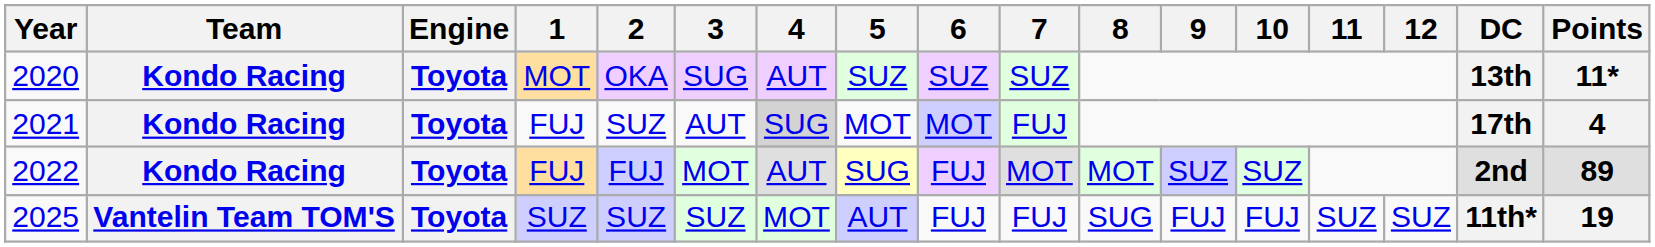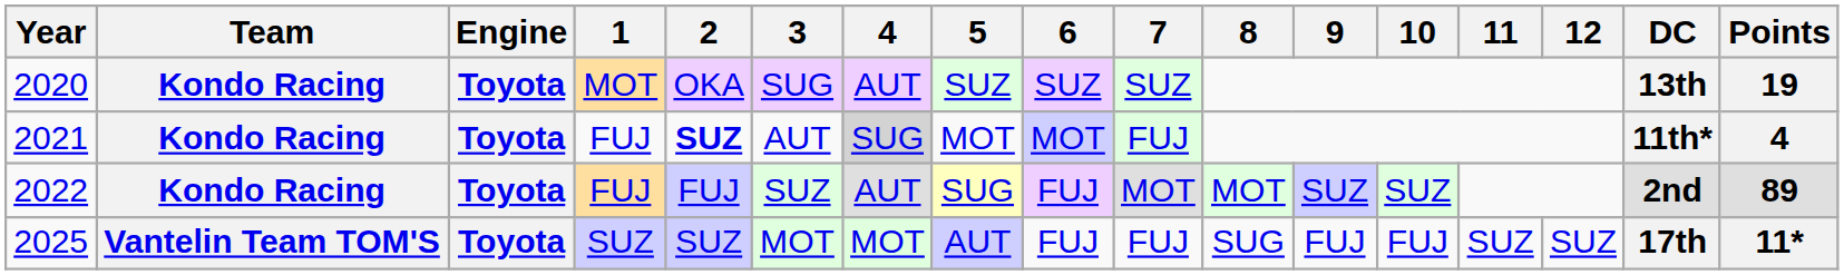 <table class="wikitable" style="text-align:center; font-size:85%">
 <tr>
 <th>Year</th>
 <th>Team</th>
 <th>Engine</th>
 <th>1</th>
 <th>2</th>
 <th>3</th>
 <th>4</th>
 <th>5</th>
 <th>6</th>
 <th>7</th>
 <th>8</th>
 <th>9</th>
 <th>10</th>
 <th>11</th>
 <th>12</th>
 <th>DC</th>
 <th>Points</th>
 </tr>
 <tr>
 <td><a href='#'>2020</a></td>
 <th nowrap><a href='#'>Kondo Racing</a></th>
 <th><a href='#'>Toyota</a></th>
 <td style="background:#FFDF9F;"><a href='#'>MOT</a><br></td>
 <td style="background:#EFCFFF;"><a href='#'>OKA</a><br></td>
 <td style="background:#EFCFFF;"><a href='#'>SUG</a><br></td>
 <td style="background:#EFCFFF;"><a href='#'>AUT</a><br></td>
 <td style="background:#DFFFDF;"><a href='#'>SUZ</a><br></td>
 <td style="background:#EFCFFF;"><a href='#'>SUZ</a><br></td>
 <td style="background:#DFFFDF;"><a href='#'>SUZ</a><br></td>
 <td colspan=5></td>
 <th>13th</th>
-<th>11*</th>
+<th>19</th>
 </tr>
 <tr>
 <td><a href='#'>2021</a></td>
 <th nowrap><a href='#'>Kondo Racing</a></th>
 <th><a href='#'>Toyota</a></th>
 <td><a href='#'>FUJ</a></td>
-<td><a href='#'>SUZ</a></td>
+<td><strong><a href='#'>SUZ</a></strong></td>
 <td><a href='#'>AUT</a></td>
 <td style="background: lightgrey;"><a href='#'>SUG</a></td>
 <td><a href='#'>MOT</a></td>
 <td style="background:#CFCFFF;"><a href='#'>MOT</a><br></td>
 <td style="background:#DFFFDF;"><a href='#'>FUJ</a><br></td>
 <td colspan=5></td>
-<th>17th</th>
+<th>11th*</th>
 <th>4</th>
 </tr>
 <tr>
 <td><a href='#'>2022</a></td>
 <th nowrap><a href='#'>Kondo Racing</a></th>
 <th><a href='#'>Toyota</a></th>
 <td style="background:#FFDF9F;"><a href='#'>FUJ</a><br></td>
 <td style="background:#CFCFFF;"><a href='#'>FUJ</a><br></td>
-<td style="background:#DFFFDF;"><a href='#'>MOT</a><br></td>
+<td style="background:#DFFFDF;"><a href='#'>SUZ</a><br></td>
 <td style="background:#DFDFDF;"><a href='#'>AUT</a><br></td>
 <td style="background:#FFFFBF;"><a href='#'>SUG</a><br></td>
 <td style="background:#EFCFFF;"><a href='#'>FUJ</a><br></td>
 <td style="background:#DFDFDF;"><a href='#'>MOT</a><br></td>
 <td style="background:#DFFFDF;"><a href='#'>MOT</a><br></td>
 <td style="background:#CFCFFF;"><a href='#'>SUZ</a><br></td>
 <td style="background:#DFFFDF;"><a href='#'>SUZ</a><br></td>
 <td colspan=2></td>
 <th style="background:#DFDFDF;">2nd</th>
 <th style="background:#DFDFDF;">89</th>
 </tr>
 <tr>
 <td><a href='#'>2025</a></td>
 <th nowrap><a href='#'>Vantelin Team TOM'S</a></th>
 <th><a href='#'>Toyota</a></th>
 <td style="background:#CFCFFF;"><a href='#'>SUZ</a><br></td>
 <td style="background:#CFCFFF;"><a href='#'>SUZ</a><br></td>
-<td style="background:#DFFFDF;"><a href='#'>SUZ</a><br></td>
+<td style="background:#DFFFDF;"><a href='#'>MOT</a><br></td>
 <td style="background:#DFFFDF;"><a href='#'>MOT</a><br></td>
 <td style="background:#CFCFFF;"><a href='#'>AUT</a><br></td>
 <td style="background:#;"><a href='#'>FUJ</a><br></td>
 <td style="background:#;"><a href='#'>FUJ</a><br></td>
 <td style="background:#;"><a href='#'>SUG</a><br></td>
 <td style="background:#;"><a href='#'>FUJ</a><br></td>
 <td style="background:#;"><a href='#'>FUJ</a><br></td>
 <td style="background:#;"><a href='#'>SUZ</a><br></td>
 <td style="background:#;"><a href='#'>SUZ</a><br></td>
-<th>11th*</th>
-<th>19</th>
+<th>17th</th>
+<th>11*</th>
 </tr>
 </table>
